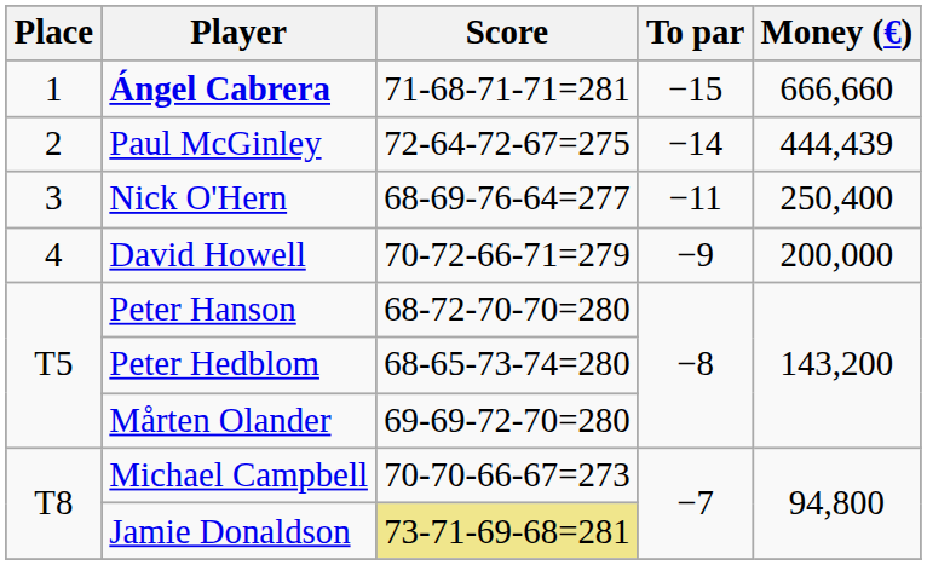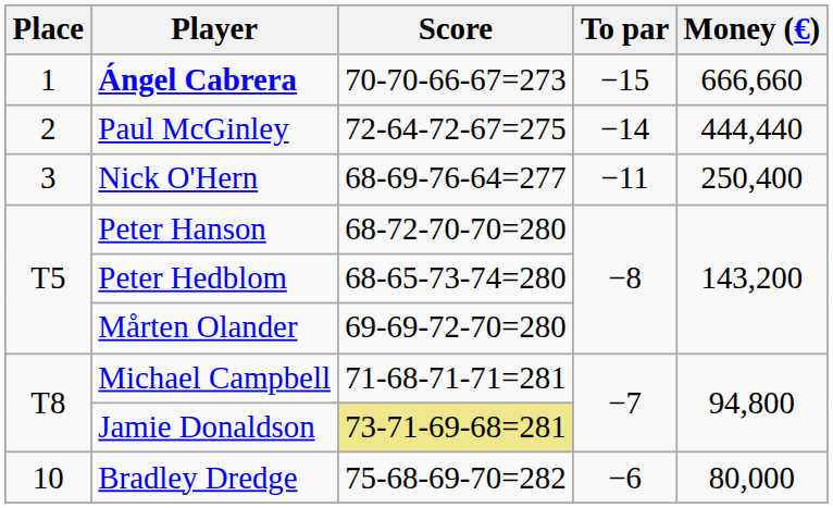 <table class="wikitable">
 <tr>
 <th>Place</th>
 <th>Player</th>
 <th>Score</th>
 <th>To par</th>
 <th>Money (<a href='#'>€</a>)</th>
 </tr>
 <tr>
 <td align=center>1</td>
 <td> <strong><a href='#'>Ángel Cabrera</a></strong></td>
-<td align=center>71-68-71-71=281</td>
+<td align=center>70-70-66-67=273</td>
 <td align=center>−15</td>
 <td align=center>666,660</td>
 </tr>
 <tr>
 <td align=center>2</td>
 <td> <a href='#'>Paul McGinley</a></td>
 <td align=center>72-64-72-67=275</td>
 <td align=center>−14</td>
-<td align=center>444,439</td>
+<td align=center>444,440</td>
 </tr>
 <tr>
 <td align=center>3</td>
 <td> <a href='#'>Nick O'Hern</a></td>
 <td align=center>68-69-76-64=277</td>
 <td align=center>−11</td>
 <td align=center>250,400</td>
-</tr>
-<tr>
-<td align=center>4</td>
-<td> <a href='#'>David Howell</a></td>
-<td align=center>70-72-66-71=279</td>
-<td align=center>−9</td>
-<td align=center>200,000</td>
 </tr>
 <tr>
 <td rowspan="3" align=center>T5</td>
 <td> <a href='#'>Peter Hanson</a></td>
 <td align=center>68-72-70-70=280</td>
 <td rowspan="3" align=center>−8</td>
 <td rowspan="3" align=center>143,200</td>
 </tr>
 <tr>
 <td> <a href='#'>Peter Hedblom</a></td>
 <td align=center>68-65-73-74=280</td>
 </tr>
 <tr>
 <td> <a href='#'>Mårten Olander</a></td>
 <td align=center>69-69-72-70=280</td>
 </tr>
 <tr>
 <td rowspan="2" align=center>T8</td>
 <td> <a href='#'>Michael Campbell</a></td>
-<td align=center>70-70-66-67=273</td>
+<td align=center>71-68-71-71=281</td>
 <td rowspan="2" align=center>−7</td>
 <td rowspan="2" align=center>94,800</td>
 </tr>
 <tr>
 <td> <a href='#'>Jamie Donaldson</a></td>
 <td align=center style="background: khaki;">73-71-69-68=281</td>
 </tr>
+<tr>
+<td align=center>10</td>
+<td> <a href='#'>Bradley Dredge</a></td>
+<td align=center>75-68-69-70=282</td>
+<td align=center>−6</td>
+<td align=center>80,000</td>
+</tr>
 </table>
